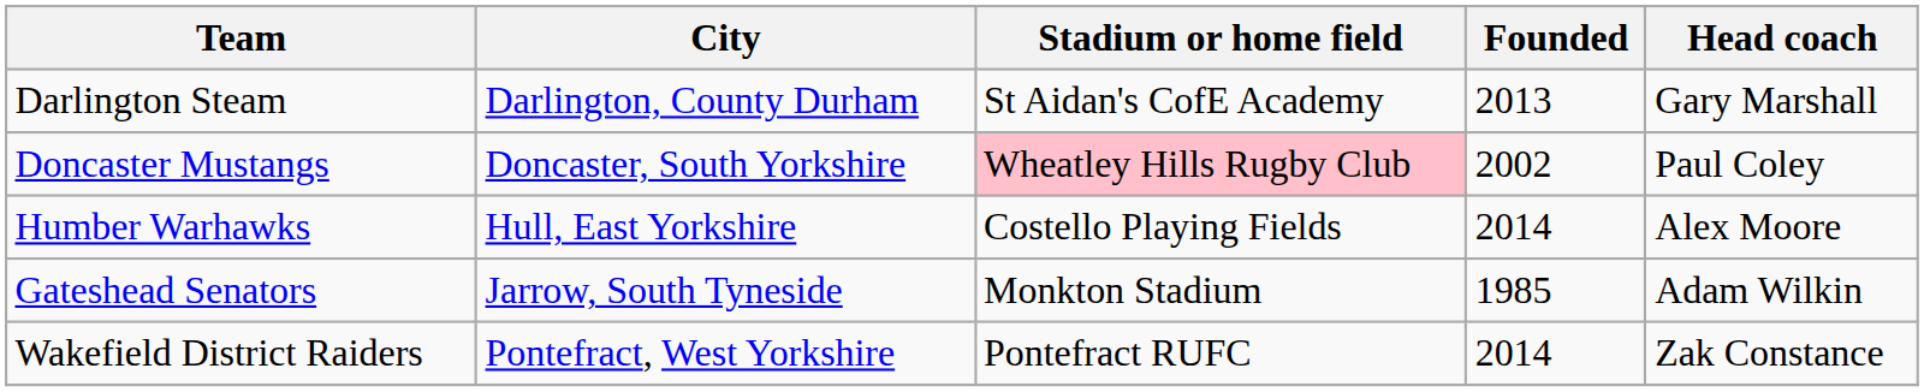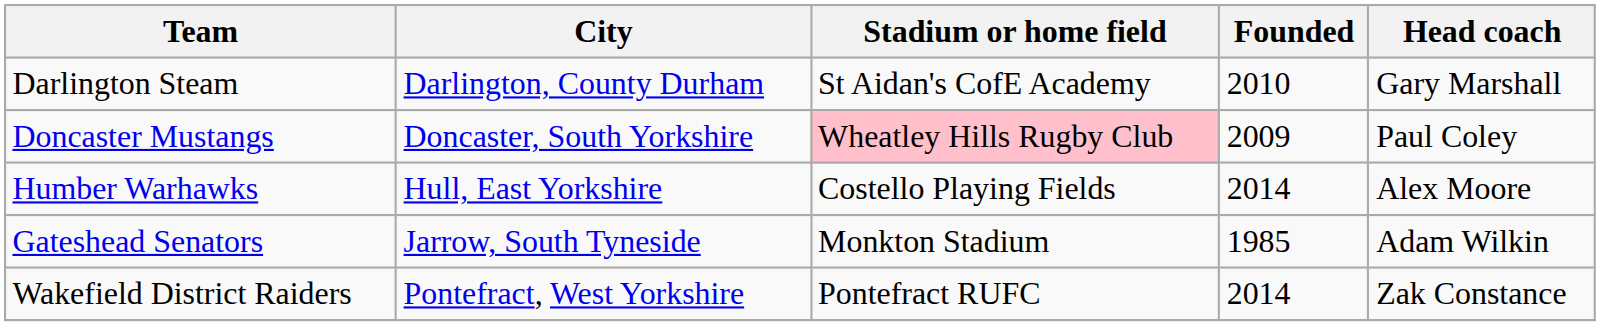 <table class="wikitable" style="text-align:center; font-size:95%;width:60%; text-align:left">
 <tr>
 <th><strong>Team</strong></th>
 <th><strong>City</strong></th>
 <th><strong>Stadium or home field</strong></th>
 <th><strong>Founded</strong></th>
 <th><strong>Head coach</strong></th>
 </tr>
 <tr --->
 <td> Darlington Steam</td>
 <td> <a href='#'>Darlington, County Durham</a></td>
 <td>St Aidan's CofE Academy</td>
-<td>2013</td>
+<td>2010</td>
 <td>Gary Marshall</td>
 </tr>
 <tr --->
 <td> <a href='#'>Doncaster Mustangs</a></td>
 <td> <a href='#'>Doncaster, South Yorkshire</a></td>
 <td style="background: pink;">Wheatley Hills Rugby Club</td>
-<td>2002</td>
+<td>2009</td>
 <td>Paul Coley</td>
 </tr>
 <tr --->
 <td> <a href='#'>Humber Warhawks</a></td>
 <td> <a href='#'>Hull, East Yorkshire</a></td>
 <td>Costello Playing Fields</td>
 <td>2014</td>
 <td>Alex Moore</td>
 </tr>
 <tr --->
 <td> <a href='#'>Gateshead Senators</a></td>
 <td> <a href='#'>Jarrow, South Tyneside</a></td>
 <td>Monkton Stadium</td>
 <td>1985</td>
 <td>Adam Wilkin</td>
 </tr>
 <tr --->
 <td> Wakefield District Raiders</td>
 <td> <a href='#'>Pontefract</a>, <a href='#'>West Yorkshire</a></td>
 <td>Pontefract RUFC</td>
 <td>2014</td>
 <td>Zak Constance</td>
 </tr>
 <tr --->
 </tr>
 </table>
